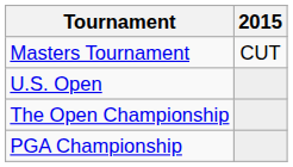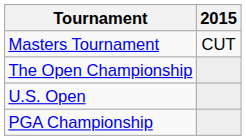 <table class="wikitable" style="font-size:95%;text-align:center;">
 <tr>
 <th>Tournament</th>
 <th>2015</th>
 </tr>
 <tr>
 <td align=left><a href='#'>Masters Tournament</a></td>
 <td>CUT</td>
 </tr>
 <tr>
-<td align=left><a href='#'>U.S. Open</a></td>
+<td align=left><a href='#'>The Open Championship</a></td>
 <td style="background:#eeeeee;"></td>
 </tr>
 <tr>
-<td align=left><a href='#'>The Open Championship</a></td>
+<td align=left><a href='#'>U.S. Open</a></td>
 <td style="background:#eeeeee;"></td>
 </tr>
 <tr>
 <td align=left><a href='#'>PGA Championship</a></td>
 <td style="background:#eeeeee;"></td>
 </tr>
 </table>
